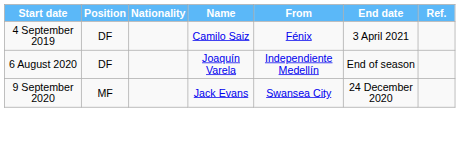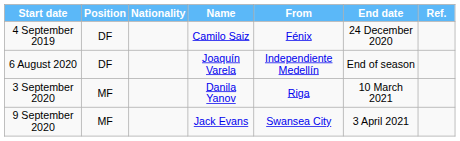 <table class="wikitable"  style="text-align:center; font-size:90%; ">
 <tr>
 <th style="background:#5BB8F8; color:white; width:200px;">Start date</th>
 <th style="background:#5BB8F8; color:white; width:50px;">Position</th>
 <th style="background:#5BB8F8; color:white; width:50px;">Nationality</th>
 <th style="background:#5BB8F8; color:white; width:200px;">Name</th>
 <th style="background:#5BB8F8; color:white; width:200px;">From</th>
 <th style="background:#5BB8F8; color:white; width:200px;">End date</th>
 <th style="background:#5BB8F8; color:white; width:100px;">Ref.</th>
 </tr>
 <tr>
 <td>4 September 2019</td>
 <td>DF</td>
 <td></td>
 <td><a href='#'>Camilo Saiz</a></td>
 <td><a href='#'>Fénix</a></td>
-<td>3 April 2021</td>
+<td>24 December 2020</td>
 <td></td>
 </tr>
 <tr>
 <td>6 August 2020</td>
 <td>DF</td>
 <td></td>
 <td><a href='#'>Joaquín Varela</a></td>
 <td><a href='#'>Independiente Medellín</a></td>
 <td>End of season</td>
 <td></td>
 </tr>
 <tr>
+<td>3 September 2020</td>
+<td>MF</td>
+<td></td>
+<td><a href='#'>Danila Yanov</a></td>
+<td><a href='#'>Riga</a></td>
+<td>10 March 2021</td>
+<td></td>
+</tr>
+<tr>
 <td>9 September 2020</td>
 <td>MF</td>
 <td></td>
 <td><a href='#'>Jack Evans</a></td>
 <td><a href='#'>Swansea City</a></td>
-<td>24 December 2020</td>
+<td>3 April 2021</td>
 <td></td>
 </tr>
 </table>
